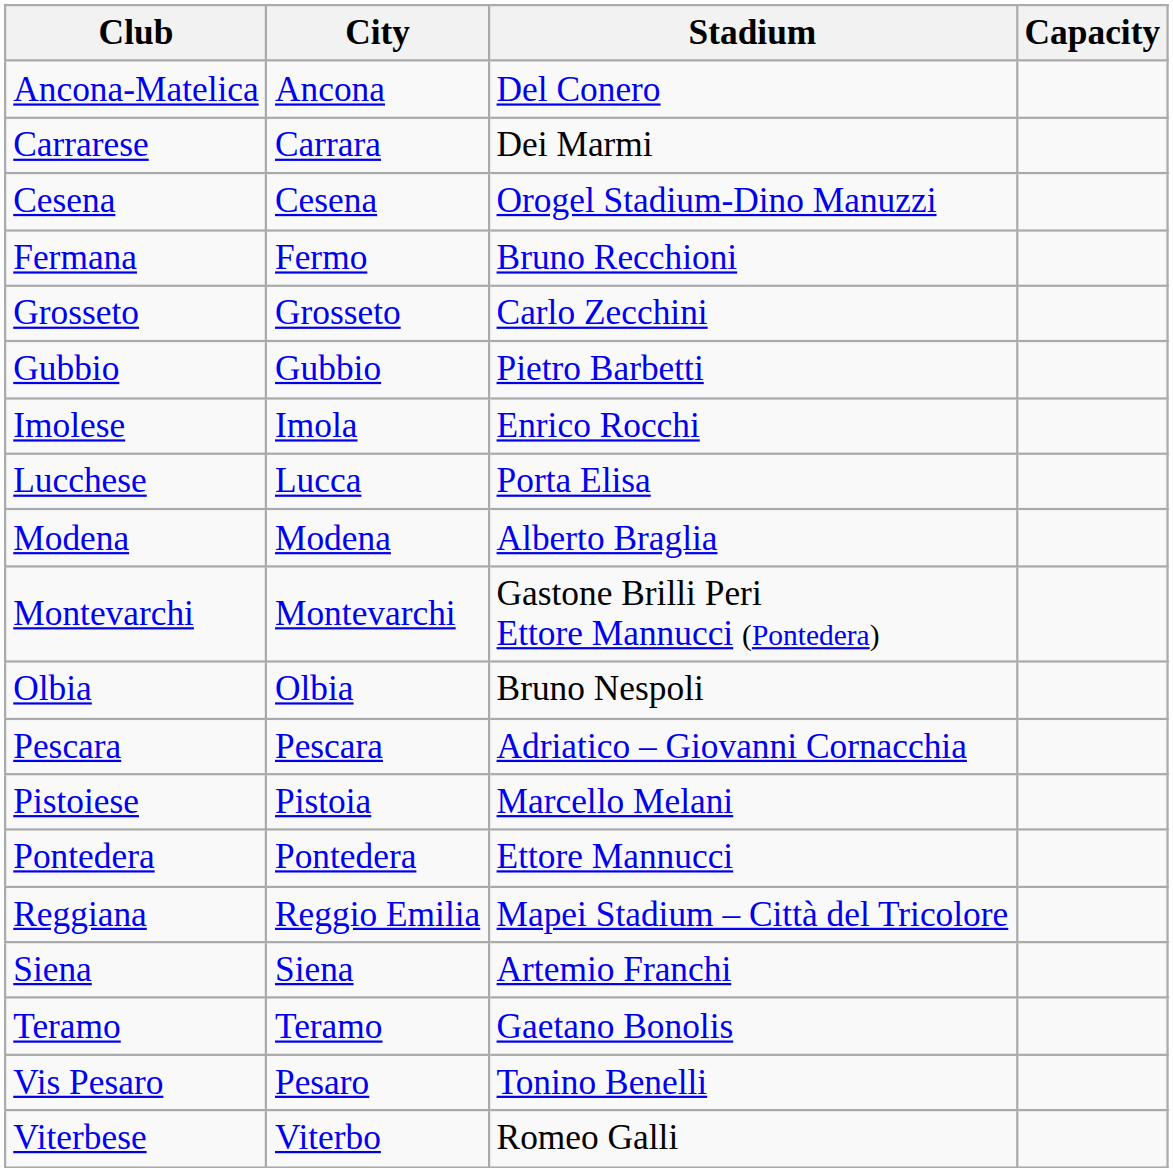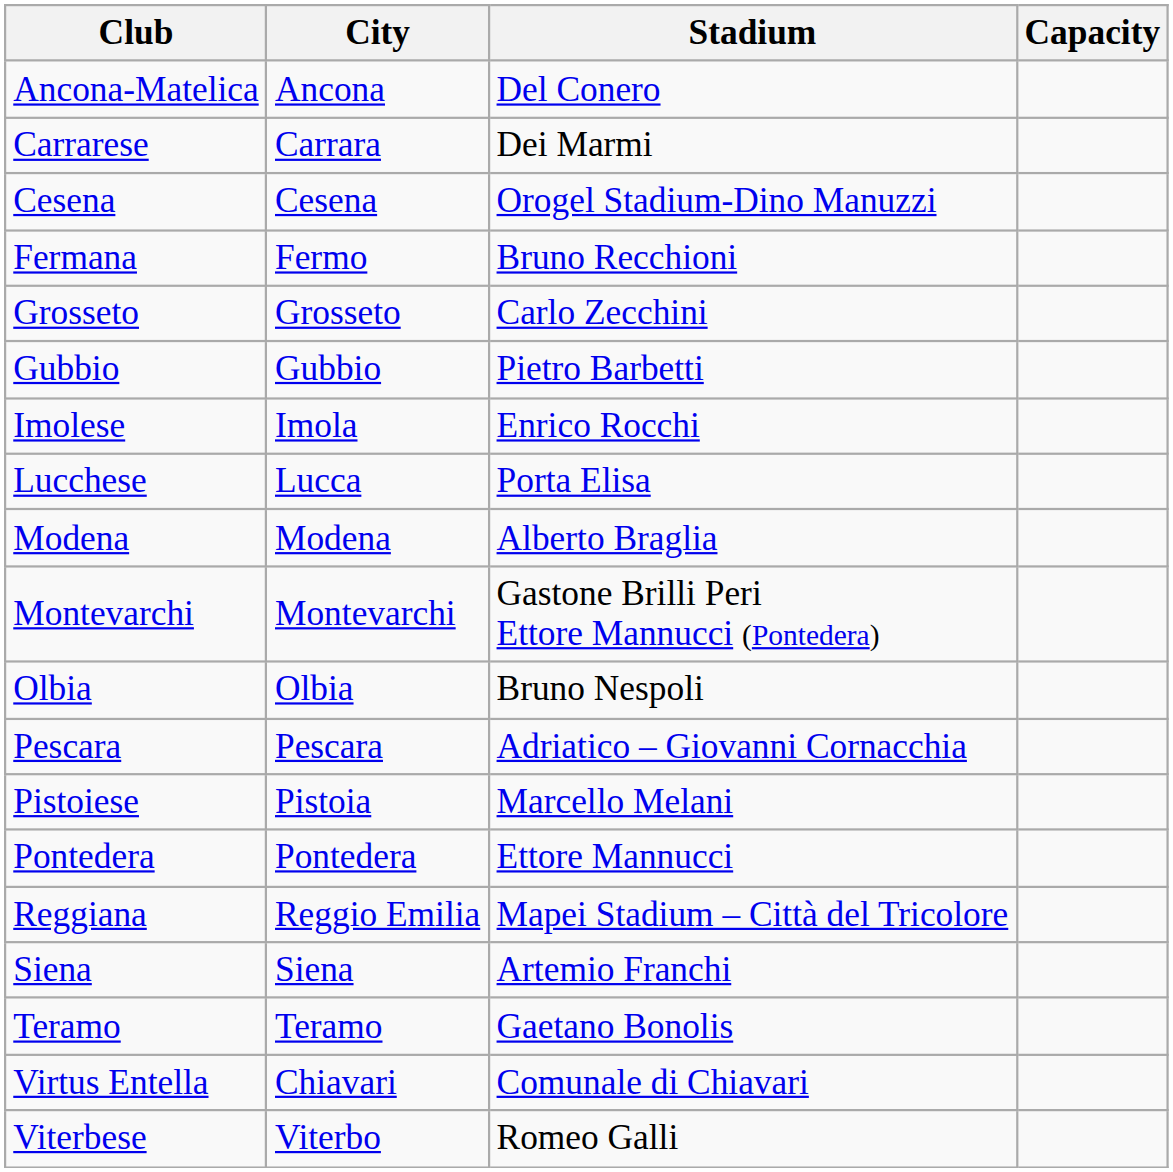 <table class="wikitable sortable">
 <tr>
 <th>Club</th>
 <th>City</th>
 <th>Stadium</th>
 <th>Capacity</th>
 </tr>
 <tr>
 <td><a href='#'>Ancona-Matelica</a></td>
 <td><a href='#'>Ancona</a></td>
 <td><a href='#'>Del Conero</a></td>
 <td></td>
 </tr>
 <tr>
 <td><a href='#'>Carrarese</a></td>
 <td><a href='#'>Carrara</a></td>
 <td>Dei Marmi</td>
 <td></td>
 </tr>
 <tr>
 <td><a href='#'>Cesena</a></td>
 <td><a href='#'>Cesena</a></td>
 <td><a href='#'>Orogel Stadium-Dino Manuzzi</a></td>
 <td></td>
 </tr>
 <tr>
 <td><a href='#'>Fermana</a></td>
 <td><a href='#'>Fermo</a></td>
 <td><a href='#'>Bruno Recchioni</a></td>
 <td></td>
 </tr>
 <tr>
 <td><a href='#'>Grosseto</a></td>
 <td><a href='#'>Grosseto</a></td>
 <td><a href='#'>Carlo Zecchini</a></td>
 <td></td>
 </tr>
 <tr>
 <td><a href='#'>Gubbio</a></td>
 <td><a href='#'>Gubbio</a></td>
 <td><a href='#'>Pietro Barbetti</a></td>
 <td></td>
 </tr>
 <tr>
 <td><a href='#'>Imolese</a></td>
 <td><a href='#'>Imola</a></td>
 <td><a href='#'>Enrico Rocchi</a></td>
 <td></td>
 </tr>
 <tr>
 <td><a href='#'>Lucchese</a></td>
 <td><a href='#'>Lucca</a></td>
 <td><a href='#'>Porta Elisa</a></td>
 <td></td>
 </tr>
 <tr>
 <td><a href='#'>Modena</a></td>
 <td><a href='#'>Modena</a></td>
 <td><a href='#'>Alberto Braglia</a></td>
 <td></td>
 </tr>
 <tr>
 <td><a href='#'>Montevarchi</a></td>
 <td><a href='#'>Montevarchi</a></td>
 <td>Gastone Brilli Peri<br><a href='#'>Ettore Mannucci</a> <small>(<a href='#'>Pontedera</a>)</small></td>
 <td><br></td>
 </tr>
 <tr>
 <td><a href='#'>Olbia</a></td>
 <td><a href='#'>Olbia</a></td>
 <td>Bruno Nespoli</td>
 <td></td>
 </tr>
 <tr>
 <td><a href='#'>Pescara</a></td>
 <td><a href='#'>Pescara</a></td>
 <td><a href='#'>Adriatico – Giovanni Cornacchia</a></td>
 <td></td>
 </tr>
 <tr>
 <td><a href='#'>Pistoiese</a></td>
 <td><a href='#'>Pistoia</a></td>
 <td><a href='#'>Marcello Melani</a></td>
 <td></td>
 </tr>
 <tr>
 <td><a href='#'>Pontedera</a></td>
 <td><a href='#'>Pontedera</a></td>
 <td><a href='#'>Ettore Mannucci</a></td>
 <td></td>
 </tr>
 <tr>
 <td><a href='#'>Reggiana</a></td>
 <td><a href='#'>Reggio Emilia</a></td>
 <td><a href='#'>Mapei Stadium – Città del Tricolore</a></td>
 <td></td>
 </tr>
 <tr>
 <td><a href='#'>Siena</a></td>
 <td><a href='#'>Siena</a></td>
 <td><a href='#'>Artemio Franchi</a></td>
 <td></td>
 </tr>
 <tr>
 <td><a href='#'>Teramo</a></td>
 <td><a href='#'>Teramo</a></td>
 <td><a href='#'>Gaetano Bonolis</a></td>
 <td></td>
 </tr>
 <tr>
-<td><a href='#'>Vis Pesaro</a></td>
-<td><a href='#'>Pesaro</a></td>
-<td><a href='#'>Tonino Benelli</a></td>
+<td><a href='#'>Virtus Entella</a></td>
+<td><a href='#'>Chiavari</a></td>
+<td><a href='#'>Comunale di Chiavari</a></td>
 <td></td>
 </tr>
 <tr>
 <td><a href='#'>Viterbese</a></td>
 <td><a href='#'>Viterbo</a></td>
 <td>Romeo Galli</td>
 <td></td>
 </tr>
 </table>
